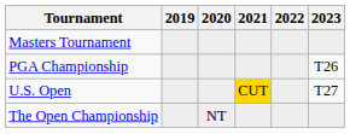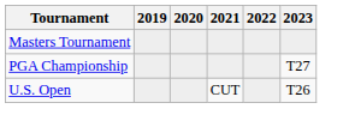 <table class="wikitable" style="font-size:95%;text-align:center;">
 <tr>
 <th>Tournament</th>
 <th>2019</th>
 <th>2020</th>
 <th>2021</th>
 <th>2022</th>
 <th>2023</th>
 </tr>
 <tr>
 <td align=left><a href='#'>Masters Tournament</a></td>
 <td style="background:#eeeeee;"></td>
 <td style="background:#eeeeee;"></td>
 <td style="background:#eeeeee;"></td>
 <td style="background:#eeeeee;"></td>
 <td style="background:#eeeeee;"></td>
 </tr>
 <tr>
 <td align=left><a href='#'>PGA Championship</a></td>
 <td style="background:#eeeeee;"></td>
 <td style="background:#eeeeee;"></td>
 <td style="background:#eeeeee;"></td>
 <td style="background:#eeeeee;"></td>
-<td>T26</td>
+<td>T27</td>
 </tr>
 <tr>
 <td align=left><a href='#'>U.S. Open</a></td>
 <td style="background:#eeeeee;"></td>
 <td style="background:#eeeeee;"></td>
-<td style="background: gold;">CUT</td>
+<td>CUT</td>
 <td style="background:#eeeeee;"></td>
-<td>T27</td>
-</tr>
-<tr>
-<td align=left><a href='#'>The Open Championship</a></td>
-<td style="background:#eeeeee;"></td>
-<td style="background:#eeeeee;">NT</td>
-<td style="background:#eeeeee;"></td>
-<td style="background:#eeeeee;"></td>
-<td style="background:#eeeeee;"></td>
+<td>T26</td>
 </tr>
 </table>
